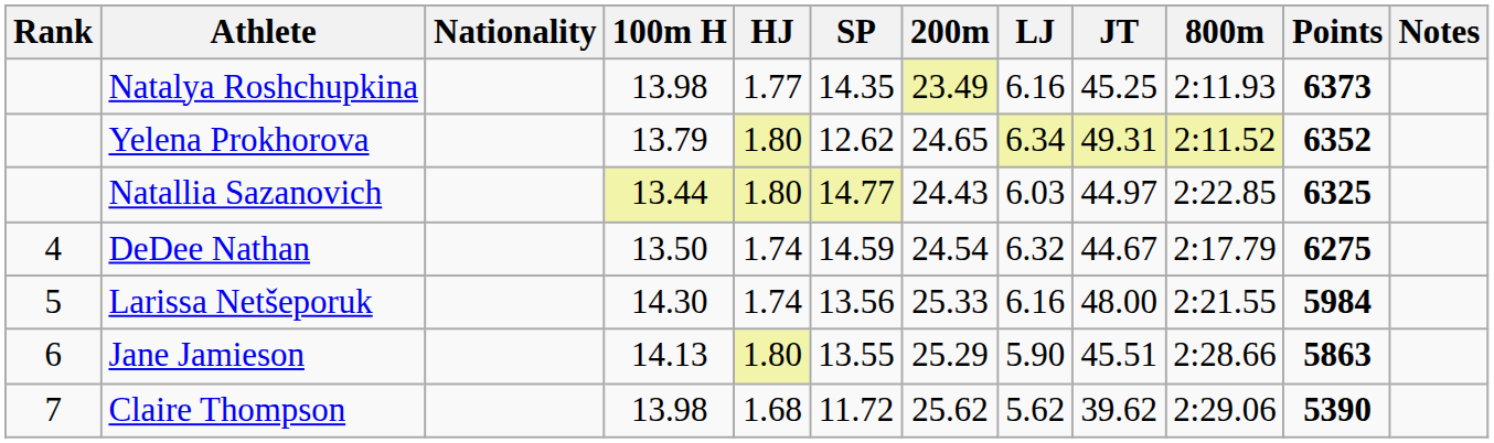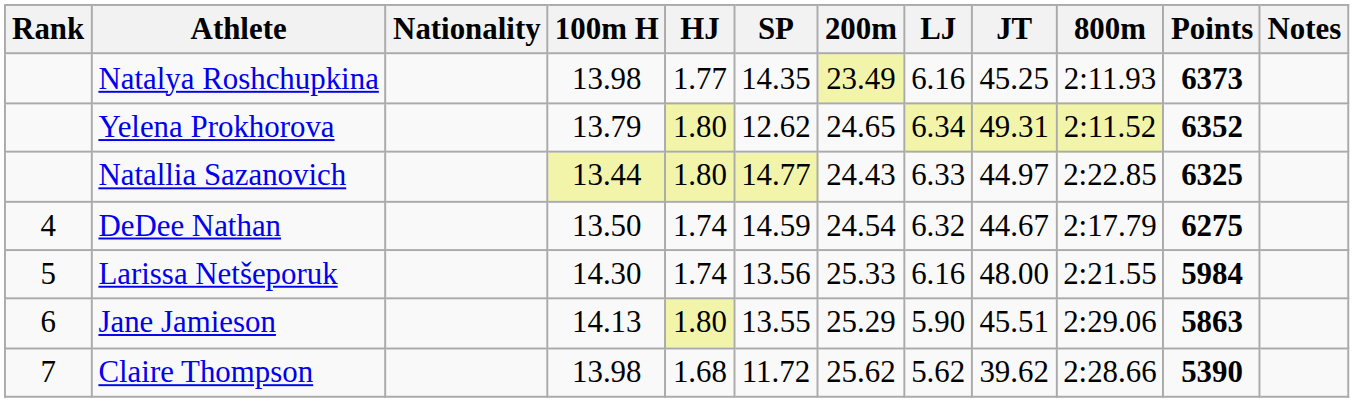 <table class="wikitable sortable" style=" text-align:center;">
 <tr>
 <th>Rank</th>
 <th>Athlete</th>
 <th>Nationality</th>
 <th>100m H</th>
 <th>HJ</th>
 <th>SP</th>
 <th>200m</th>
 <th>LJ</th>
 <th>JT</th>
 <th>800m</th>
 <th>Points</th>
 <th>Notes</th>
 </tr>
 <tr>
 <td></td>
 <td align=left><a href='#'>Natalya Roshchupkina</a></td>
 <td align=left></td>
 <td>13.98</td>
 <td>1.77</td>
 <td>14.35</td>
 <td bgcolor=#F2F5A9>23.49</td>
 <td>6.16</td>
 <td>45.25</td>
 <td>2:11.93</td>
 <td><strong>6373</strong></td>
 <td></td>
 </tr>
 <tr>
 <td></td>
 <td align=left><a href='#'>Yelena Prokhorova</a></td>
 <td align=left></td>
 <td>13.79</td>
 <td bgcolor=#F2F5A9>1.80</td>
 <td>12.62</td>
 <td>24.65</td>
 <td bgcolor=#F2F5A9>6.34</td>
 <td bgcolor=#F2F5A9>49.31</td>
 <td bgcolor=#F2F5A9>2:11.52</td>
 <td><strong>6352</strong></td>
 <td></td>
 </tr>
 <tr>
 <td></td>
 <td align=left><a href='#'>Natallia Sazanovich</a></td>
 <td align=left></td>
 <td bgcolor=#F2F5A9>13.44</td>
 <td bgcolor=#F2F5A9>1.80</td>
 <td bgcolor=#F2F5A9>14.77</td>
 <td>24.43</td>
-<td>6.03</td>
+<td>6.33</td>
 <td>44.97</td>
 <td>2:22.85</td>
 <td><strong>6325</strong></td>
 <td></td>
 </tr>
 <tr>
 <td>4</td>
 <td align=left><a href='#'>DeDee Nathan</a></td>
 <td align=left></td>
 <td>13.50</td>
 <td>1.74</td>
 <td>14.59</td>
 <td>24.54</td>
 <td>6.32</td>
 <td>44.67</td>
 <td>2:17.79</td>
 <td><strong>6275</strong></td>
 <td></td>
 </tr>
 <tr>
 <td>5</td>
 <td align=left><a href='#'>Larissa Netšeporuk</a></td>
 <td align=left></td>
 <td>14.30</td>
 <td>1.74</td>
 <td>13.56</td>
 <td>25.33</td>
 <td>6.16</td>
 <td>48.00</td>
 <td>2:21.55</td>
 <td><strong>5984</strong></td>
 <td></td>
 </tr>
 <tr>
 <td>6</td>
 <td align=left><a href='#'>Jane Jamieson</a></td>
 <td align=left></td>
 <td>14.13</td>
 <td bgcolor=#F2F5A9>1.80</td>
 <td>13.55</td>
 <td>25.29</td>
 <td>5.90</td>
 <td>45.51</td>
-<td>2:28.66</td>
+<td>2:29.06</td>
 <td><strong>5863</strong></td>
 <td></td>
 </tr>
 <tr>
 <td>7</td>
 <td align=left><a href='#'>Claire Thompson</a></td>
 <td align=left></td>
 <td>13.98</td>
 <td>1.68</td>
 <td>11.72</td>
 <td>25.62</td>
 <td>5.62</td>
 <td>39.62</td>
-<td>2:29.06</td>
+<td>2:28.66</td>
 <td><strong>5390</strong></td>
 <td></td>
 </tr>
 </table>
